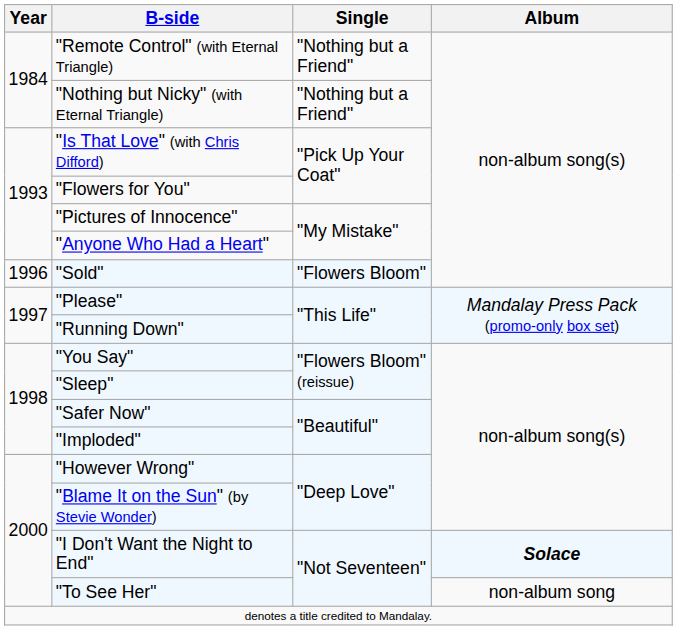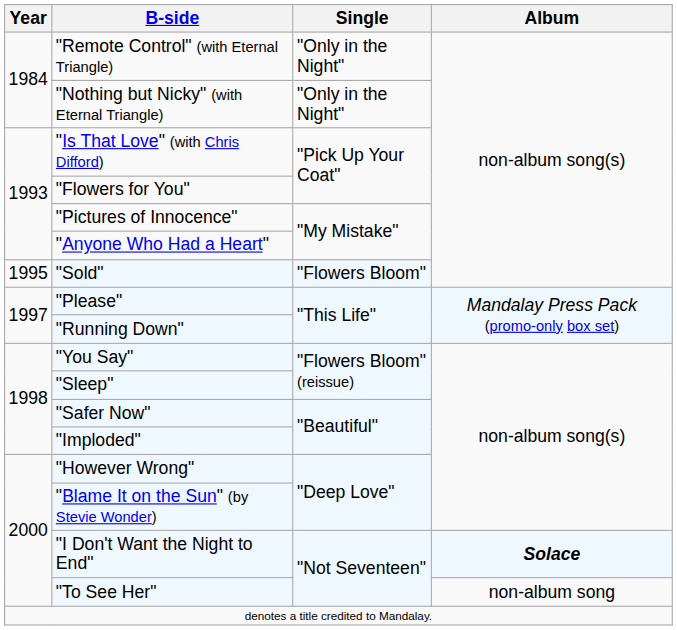 <table class=wikitable style="text-align:left">
 <tr>
 <th width=5%>Year</th>
 <th width=37%><a href='#'>B-side</a></th>
 <th width=21%>Single</th>
 <th width=37%>Album</th>
 </tr>
 <tr>
 <td rowspan=2 align=center>1984</td>
 <td>"Remote Control" <small>(with Eternal Triangle)</small></td>
-<td>"Nothing but a Friend"</td>
+<td>"Only in the Night"</td>
 <td rowspan=7 align=center>non-album song(s)</td>
 </tr>
 <tr>
 <td>"Nothing but Nicky" <small>(with Eternal Triangle)</small></td>
-<td>"Nothing but a Friend"</td>
+<td>"Only in the Night"</td>
 </tr>
 <tr>
 <td rowspan=4 align=center>1993</td>
 <td>"<a href='#'>Is That Love</a>" <small>(with <a href='#'>Chris Difford</a>)</small></td>
 <td rowspan=2>"Pick Up Your Coat"</td>
 </tr>
 <tr>
 <td>"Flowers for You"</td>
 </tr>
 <tr>
 <td>"Pictures of Innocence"</td>
 <td rowspan=2>"My Mistake"</td>
 </tr>
 <tr>
 <td>"<a href='#'>Anyone Who Had a Heart</a>"</td>
 </tr>
 <tr>
-<td align=center>1996</td>
+<td align=center>1995</td>
 <td bgcolor=F0F8FF>"Sold"</td>
 <td bgcolor=F0F8FF>"Flowers Bloom"</td>
 </tr>
 <tr>
 <td rowspan=2 align=center>1997</td>
 <td bgcolor=F0F8FF>"Please"</td>
 <td bgcolor=F0F8FF rowspan=2>"This Life"</td>
 <td bgcolor=F0F8FF rowspan=2 align=center><em>Mandalay Press Pack</em> <br><small>(<a href='#'>promo-only</a> <a href='#'>box set</a>)</small></td>
 </tr>
 <tr>
 <td bgcolor=F0F8FF>"Running Down"</td>
 </tr>
 <tr>
 <td rowspan=4 align=center>1998</td>
 <td bgcolor=F0F8FF>"You Say"</td>
 <td bgcolor=F0F8FF rowspan=2>"Flowers Bloom" <small>(reissue)</small></td>
 <td rowspan=6 align=center>non-album song(s)</td>
 </tr>
 <tr>
 <td bgcolor=F0F8FF>"Sleep"</td>
 </tr>
 <tr>
 <td bgcolor=F0F8FF>"Safer Now"</td>
 <td bgcolor=F0F8FF rowspan=2>"Beautiful"</td>
 </tr>
 <tr>
 <td bgcolor=F0F8FF>"Imploded"</td>
 </tr>
 <tr>
 <td rowspan=4 align=center>2000</td>
 <td bgcolor=F0F8FF>"However Wrong"</td>
 <td bgcolor=F0F8FF rowspan=2>"Deep Love"</td>
 </tr>
 <tr>
 <td bgcolor=F0F8FF>"<a href='#'>Blame It on the Sun</a>" <small>(by <a href='#'>Stevie Wonder</a>)</small></td>
 </tr>
 <tr>
 <td bgcolor=F0F8FF>"I Don't Want the Night to End"</td>
 <td bgcolor=F0F8FF rowspan=2>"Not Seventeen"</td>
 <td bgcolor=F0F8FF align=center><strong><em>Solace</em></strong></td>
 </tr>
 <tr>
 <td bgcolor=F0F8FF>"To See Her"</td>
 <td align=center>non-album song</td>
 </tr>
 <tr>
 <td width=100% colspan=4 style="font-size:8pt; text-align:center"> denotes a title credited to Mandalay.</td>
 </tr>
 </table>
